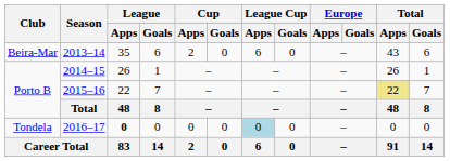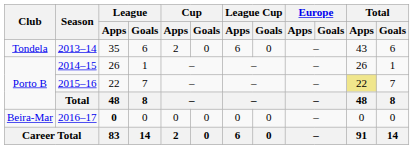 <table class="wikitable" style="text-align: center;">
 <tr>
 <th rowspan="2">Club</th>
 <th rowspan="2">Season</th>
 <th colspan="2">League</th>
 <th colspan="2">Cup</th>
 <th colspan="2">League Cup</th>
 <th colspan="2"><a href='#'>Europe</a></th>
 <th colspan="2">Total</th>
 </tr>
 <tr>
 <th>Apps</th>
 <th>Goals</th>
 <th>Apps</th>
 <th>Goals</th>
 <th>Apps</th>
 <th>Goals</th>
 <th>Apps</th>
 <th>Goals</th>
 <th>Apps</th>
 <th>Goals</th>
 </tr>
 <tr>
-<td rowspan="1" valign="center"><a href='#'>Beira-Mar</a></td>
+<td rowspan="1" valign="center"><a href='#'>Tondela</a></td>
 <td><a href='#'>2013–14</a></td>
 <td>35</td>
 <td>6</td>
 <td>2</td>
 <td>0</td>
 <td>6</td>
 <td>0</td>
 <td colspan="2">–</td>
 <td>43</td>
 <td>6</td>
 </tr>
 <tr>
 <td rowspan="3" valign="center"><a href='#'>Porto B</a></td>
 <td><a href='#'>2014–15</a></td>
 <td>26</td>
 <td>1</td>
 <td colspan="2">–</td>
 <td colspan="2">–</td>
 <td colspan="2">–</td>
 <td>26</td>
 <td>1</td>
 </tr>
 <tr>
 <td><a href='#'>2015–16</a></td>
 <td>22</td>
 <td>7</td>
 <td colspan="2">–</td>
 <td colspan="2">–</td>
 <td colspan="2">–</td>
 <td style="background: khaki;">22</td>
 <td>7</td>
 </tr>
 <tr>
 <th>Total</th>
 <th>48</th>
 <th>8</th>
 <th colspan="2">–</th>
 <th colspan="2">–</th>
 <th colspan="2">–</th>
 <th>48</th>
 <th>8</th>
 </tr>
 <tr>
-<td rowspan="1" valign="center"><a href='#'>Tondela</a></td>
+<td rowspan="1" valign="center"><a href='#'>Beira-Mar</a></td>
 <td><a href='#'>2016–17</a></td>
 <td><strong>0</strong></td>
 <td>0</td>
 <td>0</td>
 <td>0</td>
-<td style="background: lightblue;">0</td>
+<td>0</td>
 <td>0</td>
 <td colspan="2">–</td>
 <td>0</td>
 <td>0</td>
 </tr>
 <tr>
 <th colspan="2">Career Total</th>
 <th>83</th>
 <th>14</th>
 <th>2</th>
 <th>0</th>
 <th>6</th>
 <th>0</th>
 <th colspan="2">–</th>
 <th>91</th>
 <th>14</th>
 </tr>
 </table>
